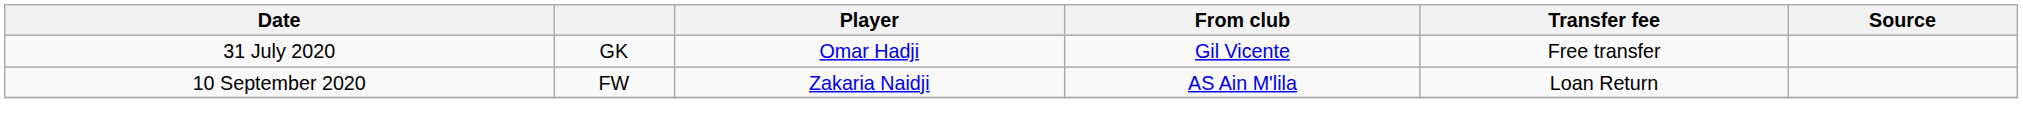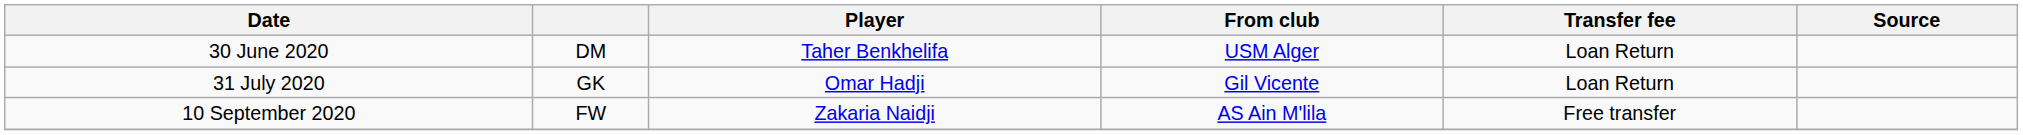 <table class="wikitable sortable" style="width:70%; text-align:center; font-size:85%; text-align:centre;">
 <tr>
 <th>Date</th>
 <th></th>
 <th>Player</th>
 <th>From club</th>
 <th>Transfer fee</th>
 <th>Source</th>
 </tr>
 <tr>
+<td>30 June 2020</td>
+<td>DM</td>
+<td> <a href='#'>Taher Benkhelifa</a></td>
+<td><a href='#'>USM Alger</a></td>
+<td>Loan Return</td>
+<td></td>
+</tr>
+<tr>
 <td>31 July 2020</td>
 <td>GK</td>
 <td> <a href='#'>Omar Hadji</a></td>
 <td> <a href='#'>Gil Vicente</a></td>
-<td>Free transfer</td>
+<td>Loan Return</td>
 <td></td>
 </tr>
 <tr>
 <td>10 September 2020</td>
 <td>FW</td>
 <td> <a href='#'>Zakaria Naidji</a></td>
 <td><a href='#'>AS Ain M'lila</a></td>
-<td>Loan Return</td>
+<td>Free transfer</td>
 <td></td>
 </tr>
 <tr>
 </tr>
 </table>
